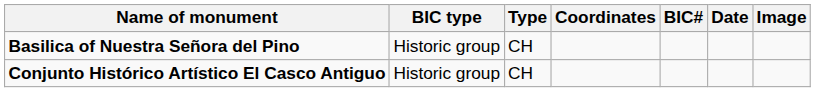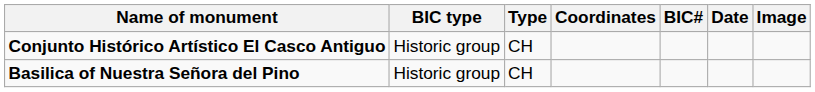 <table class="wikitable">
 <tr>
 <th>Name of monument</th>
 <th>BIC type</th>
 <th>Type</th>
 <th>Coordinates</th>
 <th>BIC#</th>
 <th>Date</th>
 <th>Image</th>
 </tr>
 <tr>
+<td><strong>Conjunto Histórico Artístico El Casco Antiguo</strong></td>
+<td>Historic group</td>
+<td>CH</td>
+<td></td>
+<td></td>
+<td></td>
+<td></td>
+</tr>
+<tr>
 <td><strong>Basilica of Nuestra Señora del Pino</strong></td>
 <td>Historic group</td>
 <td>CH</td>
 <td></td>
 <td></td>
 <td></td>
 <td></td>
 </tr>
-<tr>
-<td><strong>Conjunto Histórico Artístico El Casco Antiguo</strong></td>
-<td>Historic group</td>
-<td>CH</td>
-<td></td>
-<td></td>
-<td></td>
-<td></td>
-</tr>
 </table>
